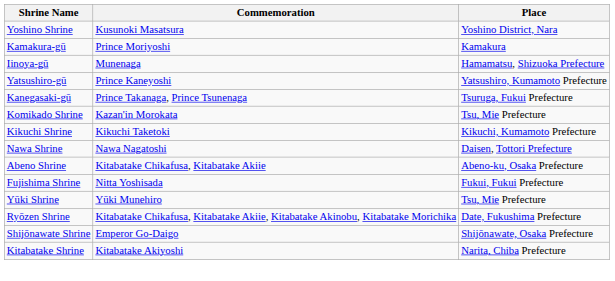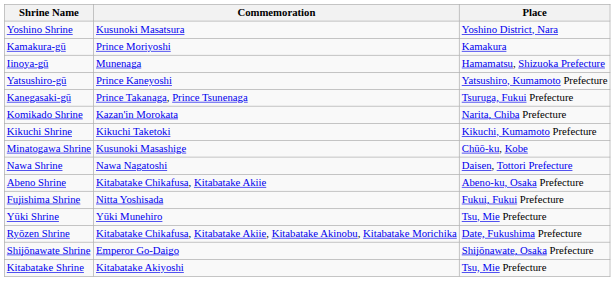 <table class="wikitable">
 <tr>
 <th>Shrine Name</th>
 <th>Commemoration</th>
 <th>Place</th>
 </tr>
 <tr>
 <td><a href='#'>Yoshino Shrine</a></td>
 <td><a href='#'>Kusunoki Masatsura</a></td>
 <td><a href='#'>Yoshino District, Nara</a></td>
 </tr>
 <tr>
 <td><a href='#'>Kamakura-gū</a></td>
 <td><a href='#'>Prince Moriyoshi</a></td>
 <td><a href='#'>Kamakura</a></td>
 </tr>
 <tr>
 <td><a href='#'>Iinoya-gū</a></td>
 <td><a href='#'>Munenaga</a></td>
 <td><a href='#'>Hamamatsu</a>, <a href='#'>Shizuoka Prefecture</a></td>
 </tr>
 <tr>
 <td><a href='#'>Yatsushiro-gū</a></td>
 <td><a href='#'>Prince Kaneyoshi</a></td>
 <td><a href='#'>Yatsushiro, Kumamoto</a> Prefecture</td>
 </tr>
 <tr>
 <td><a href='#'>Kanegasaki-gū</a></td>
 <td><a href='#'>Prince Takanaga</a>, <a href='#'>Prince Tsunenaga</a></td>
 <td><a href='#'>Tsuruga, Fukui</a> Prefecture</td>
 </tr>
 <tr>
 <td><a href='#'>Komikado Shrine</a></td>
 <td><a href='#'>Kazan'in Morokata</a></td>
-<td><a href='#'>Tsu, Mie</a> Prefecture</td>
+<td><a href='#'>Narita, Chiba</a> Prefecture</td>
 </tr>
 <tr>
 <td><a href='#'>Kikuchi Shrine</a></td>
 <td><a href='#'>Kikuchi Taketoki</a></td>
 <td><a href='#'>Kikuchi, Kumamoto</a> Prefecture</td>
+</tr>
+<tr>
+<td><a href='#'>Minatogawa Shrine</a></td>
+<td><a href='#'>Kusunoki Masashige</a></td>
+<td><a href='#'>Chūō-ku</a>, <a href='#'>Kobe</a></td>
 </tr>
 <tr>
 <td><a href='#'>Nawa Shrine</a></td>
 <td><a href='#'>Nawa Nagatoshi</a></td>
 <td><a href='#'>Daisen</a>, <a href='#'>Tottori Prefecture</a></td>
 </tr>
 <tr>
 <td><a href='#'>Abeno Shrine</a></td>
 <td><a href='#'>Kitabatake Chikafusa</a>, <a href='#'>Kitabatake Akiie</a></td>
 <td><a href='#'>Abeno-ku, Osaka</a> Prefecture</td>
 </tr>
 <tr>
 <td><a href='#'>Fujishima Shrine</a></td>
 <td><a href='#'>Nitta Yoshisada</a></td>
 <td><a href='#'>Fukui, Fukui</a> Prefecture</td>
 </tr>
 <tr>
 <td><a href='#'>Yūki Shrine</a></td>
 <td><a href='#'>Yūki Munehiro</a></td>
 <td><a href='#'>Tsu, Mie</a> Prefecture</td>
 </tr>
 <tr>
 <td><a href='#'>Ryōzen Shrine</a></td>
 <td><a href='#'>Kitabatake Chikafusa</a>, <a href='#'>Kitabatake Akiie</a>, <a href='#'>Kitabatake Akinobu</a>, <a href='#'>Kitabatake Morichika</a></td>
 <td><a href='#'>Date, Fukushima</a> Prefecture</td>
 </tr>
 <tr>
 <td><a href='#'>Shijōnawate Shrine</a></td>
 <td><a href='#'>Emperor Go-Daigo</a></td>
 <td><a href='#'>Shijōnawate, Osaka</a> Prefecture</td>
 </tr>
 <tr>
 <td><a href='#'>Kitabatake Shrine</a></td>
 <td><a href='#'>Kitabatake Akiyoshi</a></td>
-<td><a href='#'>Narita, Chiba</a> Prefecture</td>
+<td><a href='#'>Tsu, Mie</a> Prefecture</td>
 </tr>
 </table>
